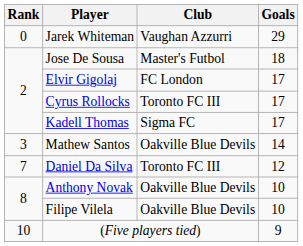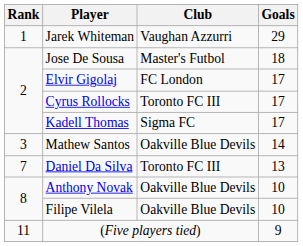 <table class="wikitable">
 <tr>
 <th>Rank</th>
 <th>Player</th>
 <th>Club</th>
 <th>Goals</th>
 </tr>
 <tr>
-<td align=center>0</td>
+<td align=center>1</td>
 <td> Jarek Whiteman</td>
 <td>Vaughan Azzurri</td>
 <td align=center>29</td>
 </tr>
 <tr>
 <td align=center rowspan=4>2</td>
 <td> Jose De Sousa</td>
 <td>Master's Futbol</td>
 <td align=center>18</td>
 </tr>
 <tr>
 <td> <a href='#'>Elvir Gigolaj</a></td>
 <td>FC London</td>
 <td align=center>17</td>
 </tr>
 <tr>
 <td> <a href='#'>Cyrus Rollocks</a></td>
 <td>Toronto FC III</td>
 <td align=center>17</td>
 </tr>
 <tr>
 <td> <a href='#'>Kadell Thomas</a></td>
 <td>Sigma FC</td>
 <td align=center>17</td>
 </tr>
 <tr>
 <td align=center>3</td>
 <td> Mathew Santos</td>
 <td>Oakville Blue Devils</td>
 <td align=center>14</td>
 </tr>
 <tr>
 <td align=center>7</td>
 <td> <a href='#'>Daniel Da Silva</a></td>
 <td>Toronto FC III</td>
-<td align=center>12</td>
+<td align=center>13</td>
 </tr>
 <tr>
 <td align=center rowspan=2>8</td>
 <td> <a href='#'>Anthony Novak</a></td>
 <td>Oakville Blue Devils</td>
 <td align=center>10</td>
 </tr>
 <tr>
 <td> Filipe Vilela</td>
 <td>Oakville Blue Devils</td>
 <td align=center>10</td>
 </tr>
 <tr>
-<td align=center>10</td>
+<td align=center>11</td>
 <td colspan=2 align=center>(<em>Five players tied</em>)</td>
 <td align=center>9</td>
 </tr>
 </table>
